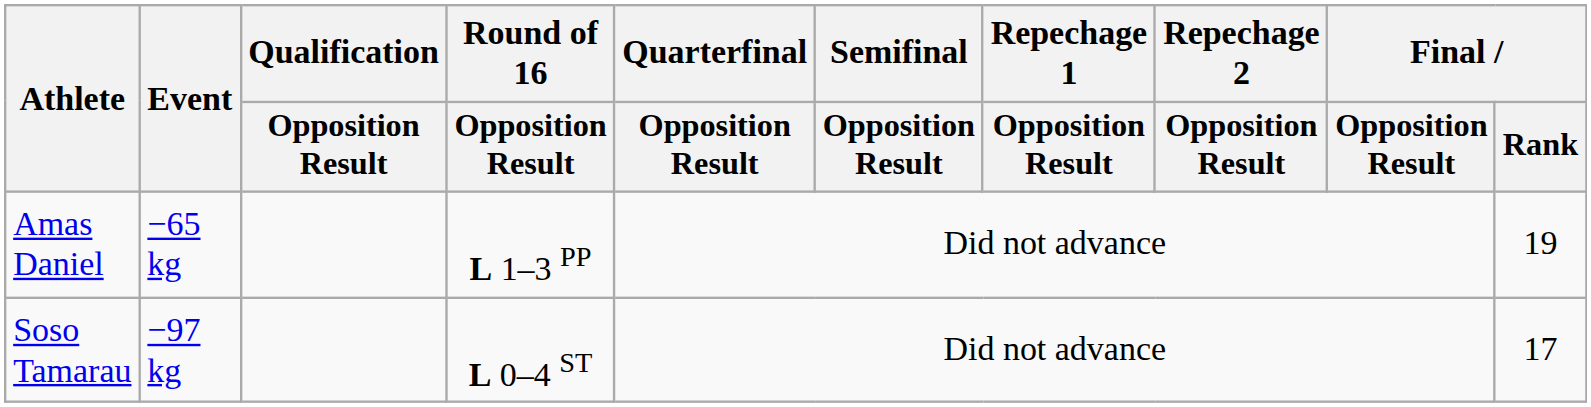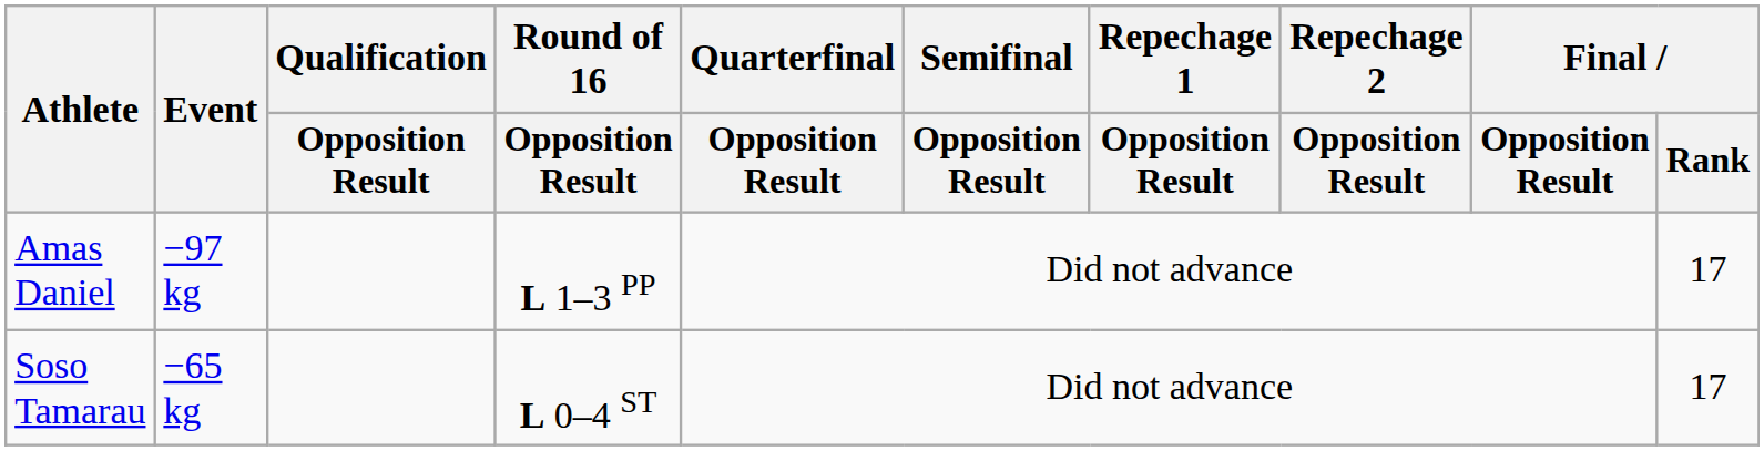 <table class="wikitable" style="font-size:90%">
 <tr>
 <th rowspan=2>Athlete</th>
 <th rowspan=2>Event</th>
 <th>Qualification</th>
 <th>Round of 16</th>
 <th>Quarterfinal</th>
 <th>Semifinal</th>
 <th>Repechage 1</th>
 <th>Repechage 2</th>
 <th colspan=2>Final / </th>
 </tr>
 <tr style="font-size: 95%">
 <th>Opposition<br>Result</th>
 <th>Opposition<br>Result</th>
 <th>Opposition<br>Result</th>
 <th>Opposition<br>Result</th>
 <th>Opposition<br>Result</th>
 <th>Opposition<br>Result</th>
 <th>Opposition<br>Result</th>
 <th>Rank</th>
 </tr>
 <tr align=center>
 <td align=left><a href='#'>Amas Daniel</a></td>
-<td align=left><a href='#'>−65 kg</a></td>
+<td align=left><a href='#'>−97 kg</a></td>
 <td></td>
 <td><br><strong>L</strong> 1–3 <sup>PP</sup></td>
 <td colspan=5>Did not advance</td>
-<td>19</td>
+<td>17</td>
 </tr>
 <tr align=center>
 <td align=left><a href='#'>Soso Tamarau</a></td>
-<td align=left><a href='#'>−97 kg</a></td>
+<td align=left><a href='#'>−65 kg</a></td>
 <td></td>
 <td><br><strong>L</strong> 0–4 <sup>ST</sup></td>
 <td colspan=5>Did not advance</td>
 <td>17</td>
 </tr>
 </table>
